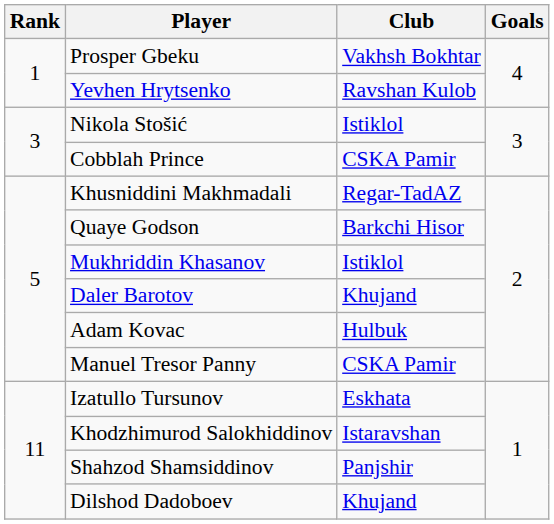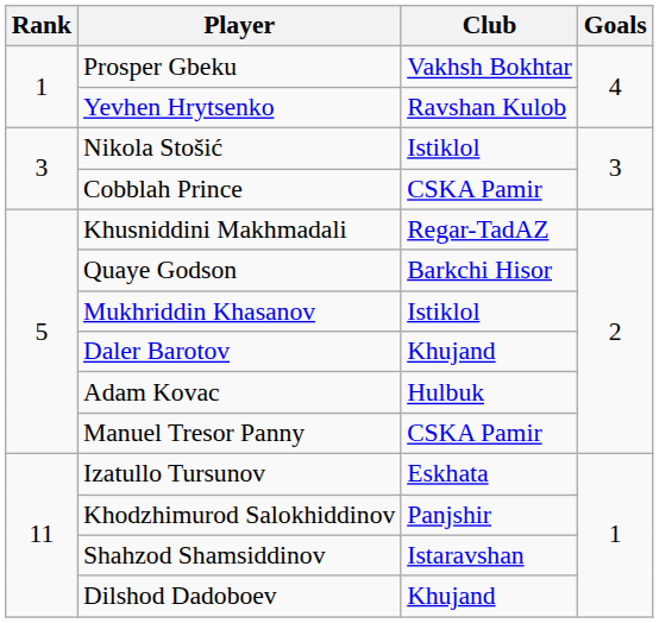 <table class="wikitable" style="text-align:center">
 <tr>
 <th>Rank</th>
 <th>Player</th>
 <th>Club</th>
 <th>Goals</th>
 </tr>
 <tr>
 <td rowspan="2">1</td>
 <td align="left"> Prosper Gbeku</td>
 <td align="left"><a href='#'>Vakhsh Bokhtar</a></td>
 <td rowspan="2">4</td>
 </tr>
 <tr>
 <td align="left"> <a href='#'>Yevhen Hrytsenko</a></td>
 <td align="left"><a href='#'>Ravshan Kulob</a></td>
 </tr>
 <tr>
 <td rowspan="2">3</td>
 <td align="left"> Nikola Stošić</td>
 <td align="left"><a href='#'>Istiklol</a></td>
 <td rowspan="2">3</td>
 </tr>
 <tr>
 <td align="left"> Cobblah Prince</td>
 <td align="left"><a href='#'>CSKA Pamir</a></td>
 </tr>
 <tr>
 <td rowspan="6">5</td>
 <td align="left"> Khusniddini Makhmadali</td>
 <td align="left"><a href='#'>Regar-TadAZ</a></td>
 <td rowspan="6">2</td>
 </tr>
 <tr>
 <td align="left"> Quaye Godson</td>
 <td align="left"><a href='#'>Barkchi Hisor</a></td>
 </tr>
 <tr>
 <td align="left"> <a href='#'>Mukhriddin Khasanov</a></td>
 <td align="left"><a href='#'>Istiklol</a></td>
 </tr>
 <tr>
 <td align="left"> <a href='#'>Daler Barotov</a></td>
 <td align="left"><a href='#'>Khujand</a></td>
 </tr>
 <tr>
 <td align="left"> Adam Kovac</td>
 <td align="left"><a href='#'>Hulbuk</a></td>
 </tr>
 <tr>
 <td align="left"> Manuel Tresor Panny</td>
 <td align="left"><a href='#'>CSKA Pamir</a></td>
 </tr>
 <tr>
 <td rowspan="5">11</td>
 <td align="left"> Izatullo Tursunov</td>
 <td align="left"><a href='#'>Eskhata</a></td>
 <td rowspan="4">1</td>
 </tr>
 <tr>
 <td align="left"> Khodzhimurod Salokhiddinov</td>
-<td align="left"><a href='#'>Istaravshan</a></td>
+<td align="left"><a href='#'>Panjshir</a></td>
 </tr>
 <tr>
 <td align="left"> Shahzod Shamsiddinov</td>
-<td align="left"><a href='#'>Panjshir</a></td>
+<td align="left"><a href='#'>Istaravshan</a></td>
 </tr>
 <tr>
 <td align="left"> Dilshod Dadoboev</td>
 <td align="left"><a href='#'>Khujand</a></td>
 </tr>
 </table>
